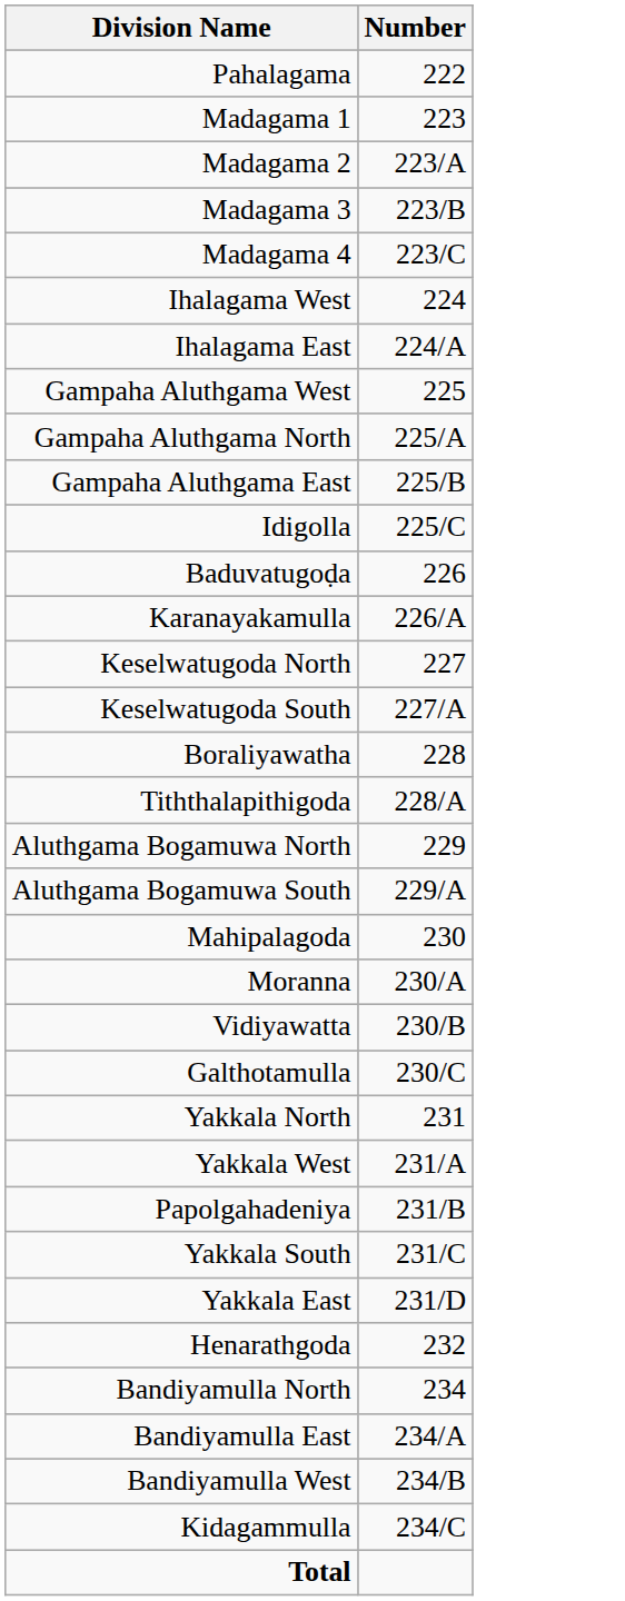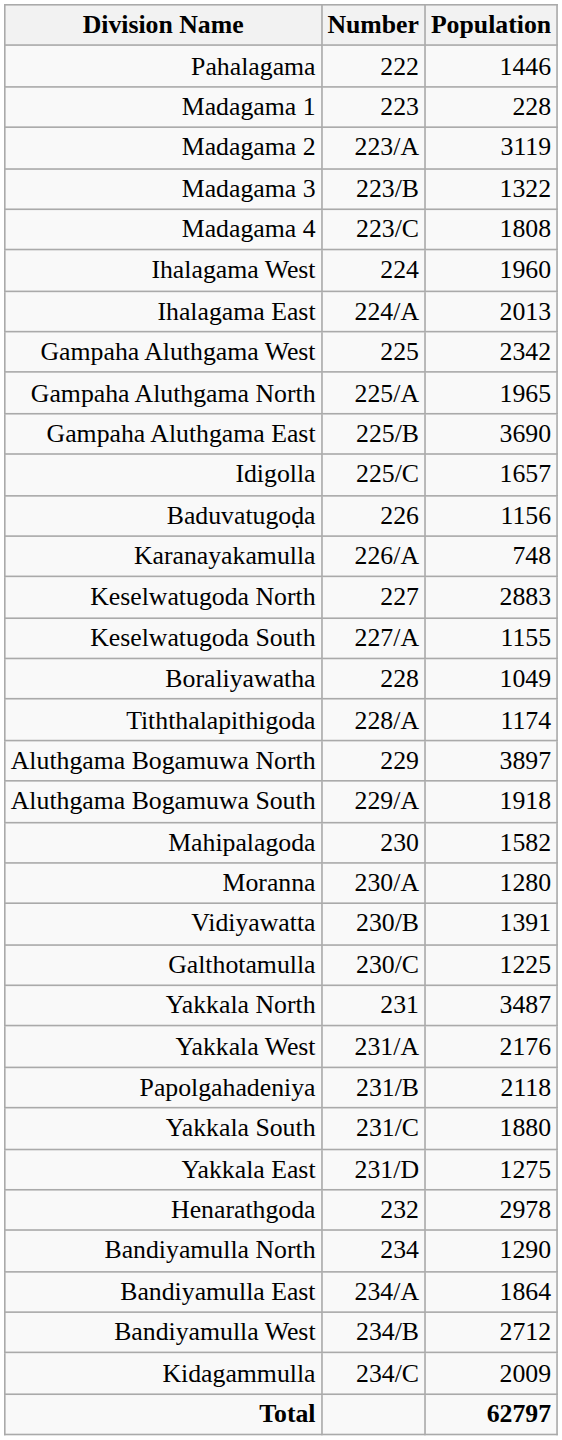 <table class="wikitable" style="text-align: right;">
 <tr>
 <th>Division Name</th>
 <th>Number</th>
+<th>Population</th>
 </tr>
 <tr>
 <td>Pahalagama</td>
 <td>222</td>
+<td>1446</td>
 </tr>
 <tr>
 <td>Madagama 1</td>
 <td>223</td>
+<td>228</td>
 </tr>
 <tr>
 <td>Madagama 2</td>
 <td>223/A</td>
+<td>3119</td>
 </tr>
 <tr>
 <td>Madagama 3</td>
 <td>223/B</td>
+<td>1322</td>
 </tr>
 <tr>
 <td>Madagama 4</td>
 <td>223/C</td>
+<td>1808</td>
 </tr>
 <tr>
 <td>Ihalagama West</td>
 <td>224</td>
+<td>1960</td>
 </tr>
 <tr>
 <td>Ihalagama East</td>
 <td>224/A</td>
+<td>2013</td>
 </tr>
 <tr>
 <td>Gampaha Aluthgama West</td>
 <td>225</td>
+<td>2342</td>
 </tr>
 <tr>
 <td>Gampaha Aluthgama North</td>
 <td>225/A</td>
+<td>1965</td>
 </tr>
 <tr>
 <td>Gampaha Aluthgama East</td>
 <td>225/B</td>
+<td>3690</td>
 </tr>
 <tr>
 <td>Idigolla</td>
 <td>225/C</td>
+<td>1657</td>
 </tr>
 <tr>
 <td>Baduvatugoḍa</td>
 <td>226</td>
+<td>1156</td>
 </tr>
 <tr>
 <td>Karanayakamulla</td>
 <td>226/A</td>
+<td>748</td>
 </tr>
 <tr>
 <td>Keselwatugoda North</td>
 <td>227</td>
+<td>2883</td>
 </tr>
 <tr>
 <td>Keselwatugoda South</td>
 <td>227/A</td>
+<td>1155</td>
 </tr>
 <tr>
 <td>Boraliyawatha</td>
 <td>228</td>
+<td>1049</td>
 </tr>
 <tr>
 <td>Tiththalapithigoda</td>
 <td>228/A</td>
+<td>1174</td>
 </tr>
 <tr>
 <td>Aluthgama Bogamuwa North</td>
 <td>229</td>
+<td>3897</td>
 </tr>
 <tr>
 <td>Aluthgama Bogamuwa South</td>
 <td>229/A</td>
+<td>1918</td>
 </tr>
 <tr>
 <td>Mahipalagoda</td>
 <td>230</td>
+<td>1582</td>
 </tr>
 <tr>
 <td>Moranna</td>
 <td>230/A</td>
+<td>1280</td>
 </tr>
 <tr>
 <td>Vidiyawatta</td>
 <td>230/B</td>
+<td>1391</td>
 </tr>
 <tr>
 <td>Galthotamulla</td>
 <td>230/C</td>
+<td>1225</td>
 </tr>
 <tr>
 <td>Yakkala North</td>
 <td>231</td>
+<td>3487</td>
 </tr>
 <tr>
 <td>Yakkala West</td>
 <td>231/A</td>
+<td>2176</td>
 </tr>
 <tr>
 <td>Papolgahadeniya</td>
 <td>231/B</td>
+<td>2118</td>
 </tr>
 <tr>
 <td>Yakkala South</td>
 <td>231/C</td>
+<td>1880</td>
 </tr>
 <tr>
 <td>Yakkala East</td>
 <td>231/D</td>
+<td>1275</td>
 </tr>
 <tr>
 <td>Henarathgoda</td>
 <td>232</td>
+<td>2978</td>
 </tr>
 <tr>
 <td>Bandiyamulla North</td>
 <td>234</td>
+<td>1290</td>
 </tr>
 <tr>
 <td>Bandiyamulla East</td>
 <td>234/A</td>
+<td>1864</td>
 </tr>
 <tr>
 <td>Bandiyamulla West</td>
 <td>234/B</td>
+<td>2712</td>
 </tr>
 <tr>
 <td>Kidagammulla</td>
 <td>234/C</td>
+<td>2009</td>
 </tr>
 <tr>
 <td><strong>Total</strong></td>
 <td></td>
+<td><strong>62797</strong></td>
 </tr>
 </table>
